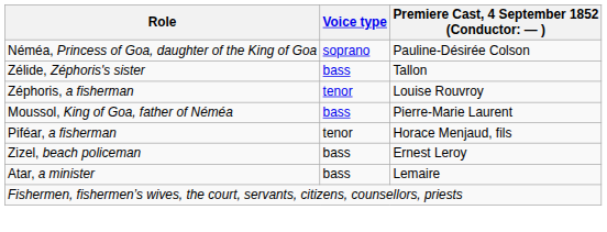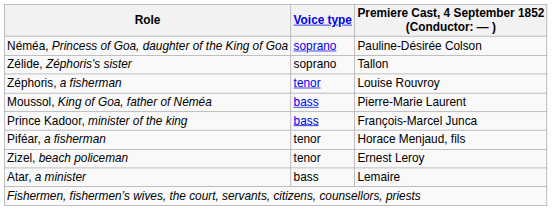 <table class="wikitable">
 <tr>
 <th>Role</th>
 <th><a href='#'>Voice type</a></th>
 <th>Premiere Cast, 4 September 1852<br>(Conductor: — )</th>
 </tr>
 <tr>
 <td>Néméa, <em>Princess of Goa, daughter of the King of Goa</em></td>
 <td><a href='#'>soprano</a></td>
 <td>Pauline-Désirée Colson</td>
 </tr>
 <tr>
 <td>Zélide, <em>Zéphoris's sister</em></td>
-<td><a href='#'>bass</a></td>
+<td>soprano</td>
 <td>Tallon</td>
 </tr>
 <tr>
 <td>Zéphoris, <em>a fisherman</em></td>
 <td><a href='#'>tenor</a></td>
 <td>Louise Rouvroy</td>
 </tr>
 <tr>
 <td>Moussol, <em>King of Goa, father of Néméa</em></td>
 <td><a href='#'>bass</a></td>
 <td>Pierre-Marie Laurent</td>
 </tr>
 <tr>
+<td>Prince Kadoor, <em>minister of the king</em></td>
+<td><a href='#'>bass</a></td>
+<td>François-Marcel Junca</td>
+</tr>
+<tr>
 <td>Piféar, <em>a fisherman</em></td>
 <td>tenor</td>
 <td>Horace Menjaud, fils</td>
 </tr>
 <tr>
 <td>Zizel, <em>beach policeman</em></td>
-<td>bass</td>
+<td>tenor</td>
 <td>Ernest Leroy</td>
 </tr>
 <tr>
 <td>Atar, <em>a minister</em></td>
 <td>bass</td>
 <td>Lemaire</td>
 </tr>
 <tr>
 <td colspan="3"><em>Fishermen, fishermen’s wives, the court, servants, citizens, counsellors, priests</em></td>
 </tr>
 </table>
